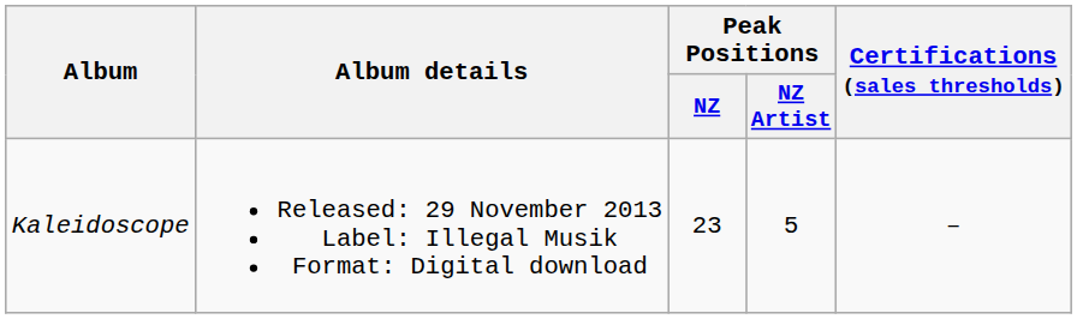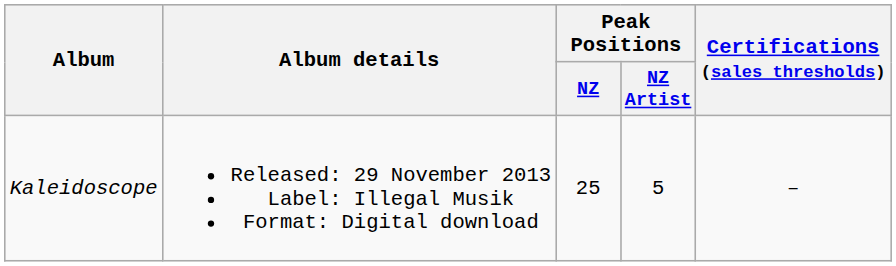 <table class="wikitable plainrowheaders" style="text-align:center;">
 <tr>
 <th rowspan="2">Album</th>
 <th rowspan="2">Album details</th>
 <th scope="col" colspan="2">Peak Positions</th>
 <th rowspan="2"><a href='#'>Certifications</a><br><small>(<a href='#'>sales thresholds</a>)</small></th>
 </tr>
 <tr>
 <th colspan="1" style="width:3em;font-size:90%;"><a href='#'>NZ</a><br></th>
 <th colspan="1" style="width:3em;font-size:90%;"><a href='#'>NZ<br>Artist</a><br></th>
 </tr>
 <tr>
 <td><em>Kaleidoscope</em></td>
 <td><br><ul><li>Released: 29 November 2013</li><li>Label: Illegal Musik</li><li>Format: Digital download</li></ul></td>
-<td>23</td>
+<td>25</td>
 <td>5</td>
 <td>–</td>
 </tr>
 </table>
